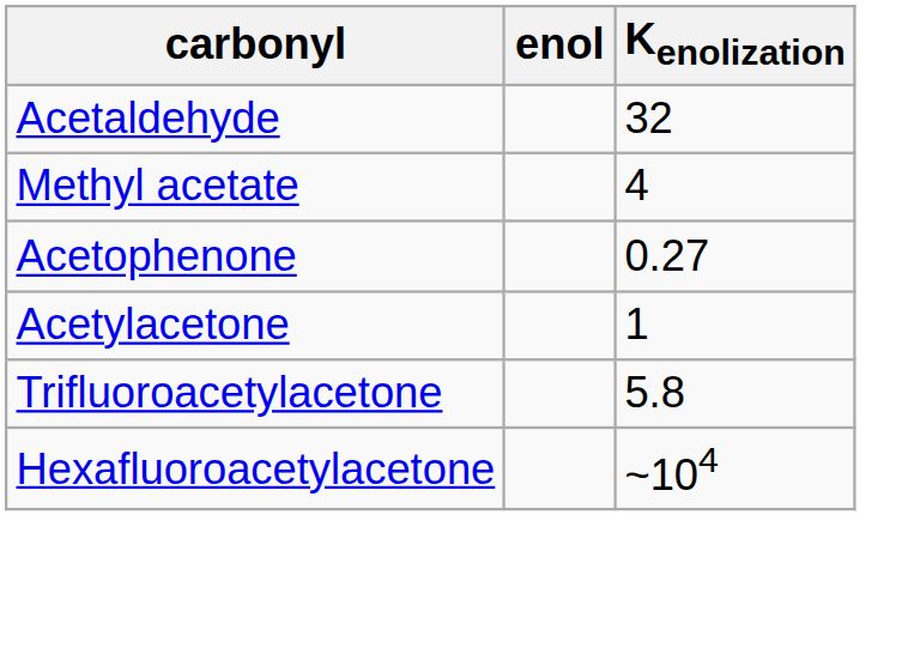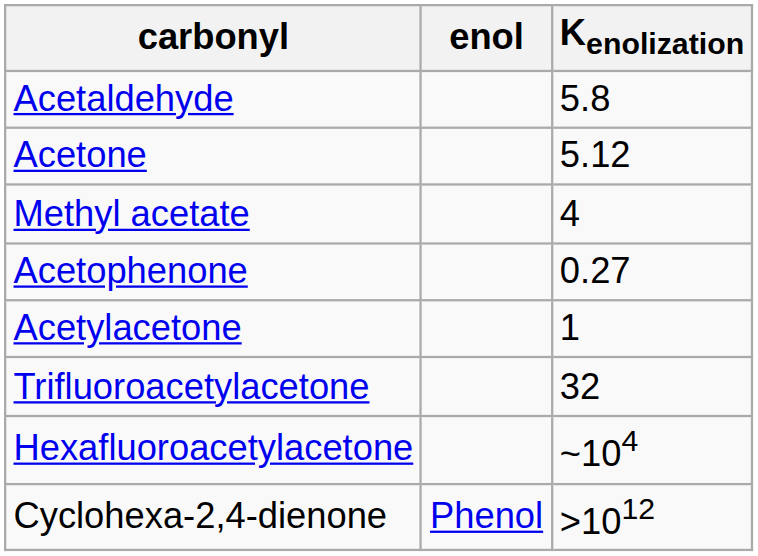 <table class="wikitable">
 <tr>
 <th>carbonyl</th>
 <th>enol</th>
 <th>K<sub>enolization</sub></th>
 </tr>
 <tr>
 <td><a href='#'>Acetaldehyde</a><br></td>
 <td></td>
-<td>32</td>
+<td>5.8</td>
+</tr>
+<tr>
+<td><a href='#'>Acetone</a><br></td>
+<td></td>
+<td>5.12</td>
 </tr>
 <tr>
 <td><a href='#'>Methyl acetate</a><br></td>
 <td></td>
 <td>4</td>
 </tr>
 <tr>
 <td><a href='#'>Acetophenone</a><br></td>
 <td></td>
 <td>0.27</td>
 </tr>
 <tr>
 <td><a href='#'>Acetylacetone</a><br></td>
 <td></td>
 <td>1</td>
 </tr>
 <tr>
 <td><a href='#'>Trifluoroacetylacetone</a><br></td>
 <td></td>
-<td>5.8</td>
+<td>32</td>
 </tr>
 <tr>
 <td><a href='#'>Hexafluoroacetylacetone</a><br></td>
 <td></td>
 <td>~10<sup>4</sup></td>
 </tr>
+<tr>
+<td>Cyclohexa-2,4-dienone</td>
+<td><a href='#'>Phenol</a><br></td>
+<td>>10<sup>12</sup></td>
+</tr>
 </table>
